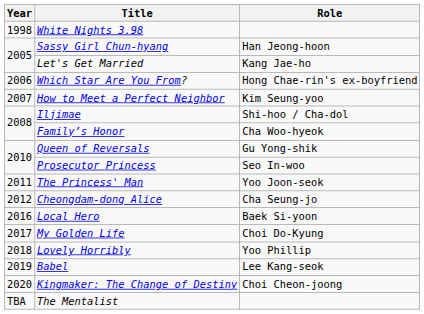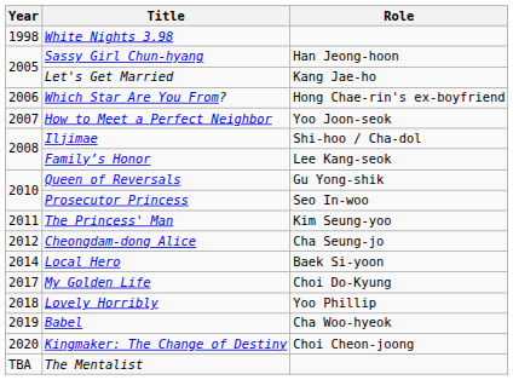 <table class="wikitable">
 <tr>
 <th width=10>Year</th>
 <th>Title</th>
 <th>Role</th>
 </tr>
 <tr>
 <td>1998</td>
 <td><em><a href='#'>White Nights 3.98</a></em></td>
 <td></td>
 </tr>
 <tr>
 <td rowspan=2>2005</td>
 <td><em><a href='#'>Sassy Girl Chun-hyang</a></em></td>
 <td>Han Jeong-hoon</td>
 </tr>
 <tr>
 <td><em>Let's Get Married</em></td>
 <td>Kang Jae-ho</td>
 </tr>
 <tr>
 <td>2006</td>
 <td><em><a href='#'>Which Star Are You From</a>?</em></td>
 <td>Hong Chae-rin's ex-boyfriend</td>
 </tr>
 <tr>
 <td>2007</td>
 <td><em><a href='#'>How to Meet a Perfect Neighbor</a></em></td>
-<td>Kim Seung-yoo</td>
+<td>Yoo Joon-seok</td>
 </tr>
 <tr>
 <td rowspan=2>2008</td>
 <td><em><a href='#'>Iljimae</a></em></td>
 <td>Shi-hoo / Cha-dol</td>
 </tr>
 <tr>
 <td><em><a href='#'>Family’s Honor</a></em></td>
-<td>Cha Woo-hyeok</td>
+<td>Lee Kang-seok</td>
 </tr>
 <tr>
 <td rowspan=2>2010</td>
 <td><em><a href='#'>Queen of Reversals</a></em></td>
 <td>Gu Yong-shik</td>
 </tr>
 <tr>
 <td><em><a href='#'>Prosecutor Princess</a></em></td>
 <td>Seo In-woo</td>
 </tr>
 <tr>
 <td>2011</td>
 <td><em><a href='#'>The Princess' Man</a></em></td>
-<td>Yoo Joon-seok</td>
+<td>Kim Seung-yoo</td>
 </tr>
 <tr>
 <td>2012</td>
 <td><em><a href='#'>Cheongdam-dong Alice</a></em></td>
 <td>Cha Seung-jo</td>
 </tr>
 <tr>
-<td>2016</td>
+<td>2014</td>
 <td><em><a href='#'>Local Hero</a></em></td>
 <td>Baek Si-yoon</td>
 </tr>
 <tr>
 <td>2017</td>
 <td><em><a href='#'>My Golden Life</a></em></td>
 <td>Choi Do-Kyung</td>
 </tr>
 <tr>
 <td>2018</td>
 <td><em><a href='#'>Lovely Horribly</a></em></td>
 <td>Yoo Phillip</td>
 </tr>
 <tr>
 <td>2019</td>
 <td><em><a href='#'>Babel</a></em></td>
-<td>Lee Kang-seok</td>
+<td>Cha Woo-hyeok</td>
 </tr>
 <tr>
 <td>2020</td>
 <td><em><a href='#'>Kingmaker: The Change of Destiny</a></em></td>
 <td>Choi Cheon-joong</td>
 </tr>
 <tr>
 <td>TBA</td>
 <td><em>The Mentalist</em></td>
 <td></td>
 </tr>
 </table>
